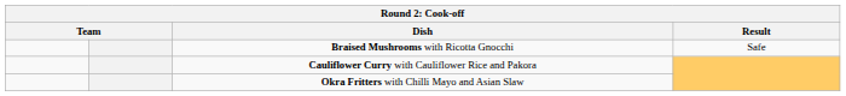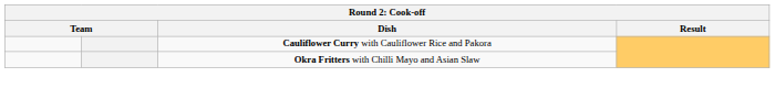 <table class="wikitable plainrowheaders" style="text-align:center; font-size:90%; width:80em;">
 <tr>
 <th colspan="4" >Round 2: Cook-off</th>
 </tr>
 <tr>
 <th style="width:20%;" colspan="2">Team</th>
 <th style="width:60%;">Dish</th>
 <th style="width:20%;">Result</th>
-</tr>
-<tr>
-<td></td>
-<th></th>
-<td><strong>Braised Mushrooms</strong> with Ricotta Gnocchi</td>
-<td>Safe</td>
 </tr>
 <tr>
 <td></td>
 <th></th>
 <td><strong>Cauliflower Curry</strong> with Cauliflower Rice and Pakora</td>
 <td rowspan="3" bgcolor="FFCC66"></td>
 </tr>
 <tr>
 <td></td>
 <th></th>
 <td><strong>Okra Fritters</strong> with Chilli Mayo and Asian Slaw</td>
 </tr>
 </table>
